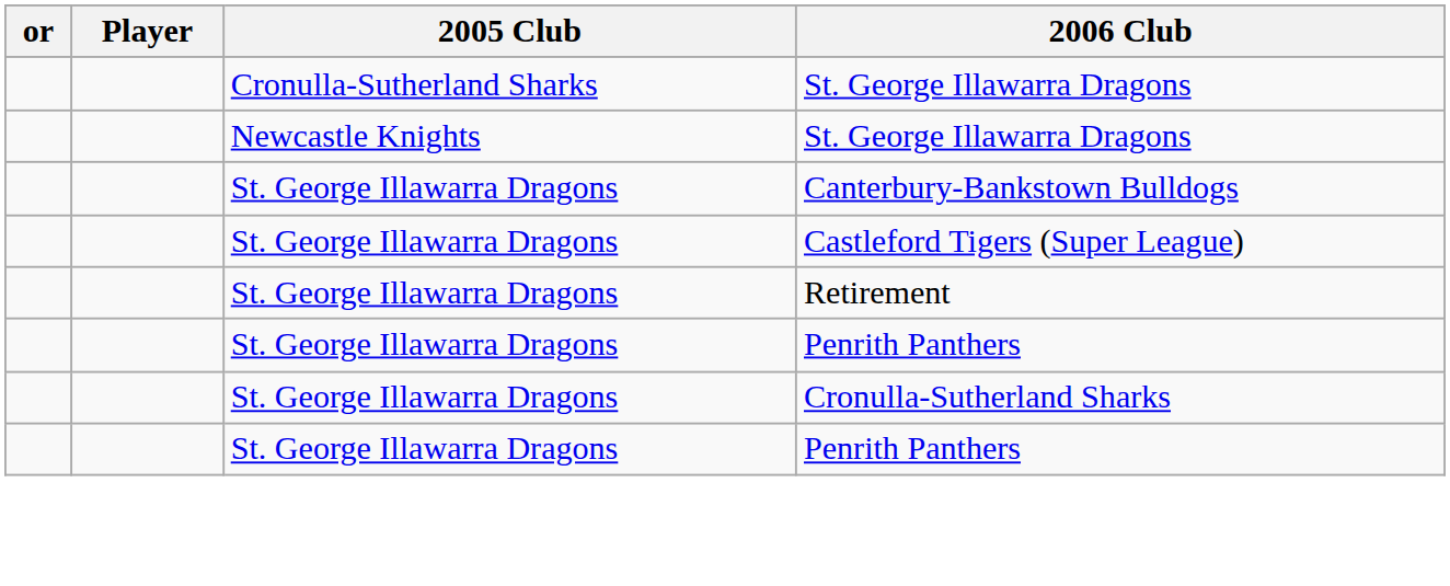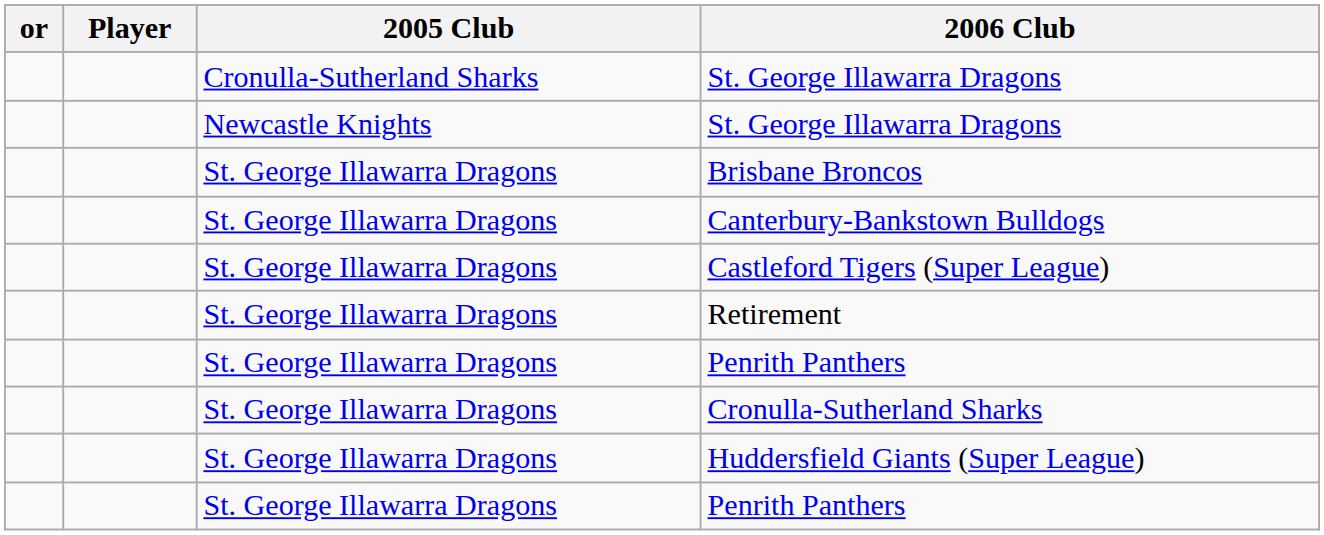 <table class="wikitable sortable" style="width:700px;">
 <tr>
 <th> or </th>
 <th>Player</th>
 <th>2005 Club</th>
 <th>2006 Club</th>
 </tr>
 <tr>
 <td></td>
 <td></td>
 <td> <a href='#'>Cronulla-Sutherland Sharks</a></td>
 <td> <a href='#'>St. George Illawarra Dragons</a></td>
 </tr>
 <tr>
 <td></td>
 <td></td>
 <td> <a href='#'>Newcastle Knights</a></td>
 <td> <a href='#'>St. George Illawarra Dragons</a></td>
+</tr>
+<tr>
+<td></td>
+<td></td>
+<td> <a href='#'>St. George Illawarra Dragons</a></td>
+<td> <a href='#'>Brisbane Broncos</a></td>
 </tr>
 <tr>
 <td></td>
 <td></td>
 <td> <a href='#'>St. George Illawarra Dragons</a></td>
 <td> <a href='#'>Canterbury-Bankstown Bulldogs</a></td>
 </tr>
 <tr>
 <td></td>
 <td></td>
 <td> <a href='#'>St. George Illawarra Dragons</a></td>
 <td> <a href='#'>Castleford Tigers</a> (<a href='#'>Super League</a>)</td>
 </tr>
 <tr>
 <td></td>
 <td></td>
 <td> <a href='#'>St. George Illawarra Dragons</a></td>
 <td>Retirement</td>
 </tr>
 <tr>
 <td></td>
 <td></td>
 <td> <a href='#'>St. George Illawarra Dragons</a></td>
 <td> <a href='#'>Penrith Panthers</a></td>
 </tr>
 <tr>
 <td></td>
 <td></td>
 <td> <a href='#'>St. George Illawarra Dragons</a></td>
 <td> <a href='#'>Cronulla-Sutherland Sharks</a></td>
 </tr>
 <tr>
 <td></td>
 <td></td>
 <td> <a href='#'>St. George Illawarra Dragons</a></td>
+<td> <a href='#'>Huddersfield Giants</a> (<a href='#'>Super League</a>)</td>
+</tr>
+<tr>
+<td></td>
+<td></td>
+<td> <a href='#'>St. George Illawarra Dragons</a></td>
 <td> <a href='#'>Penrith Panthers</a></td>
 </tr>
 </table>
